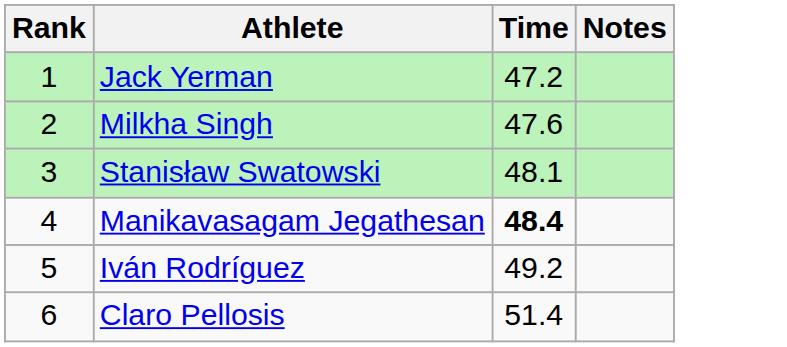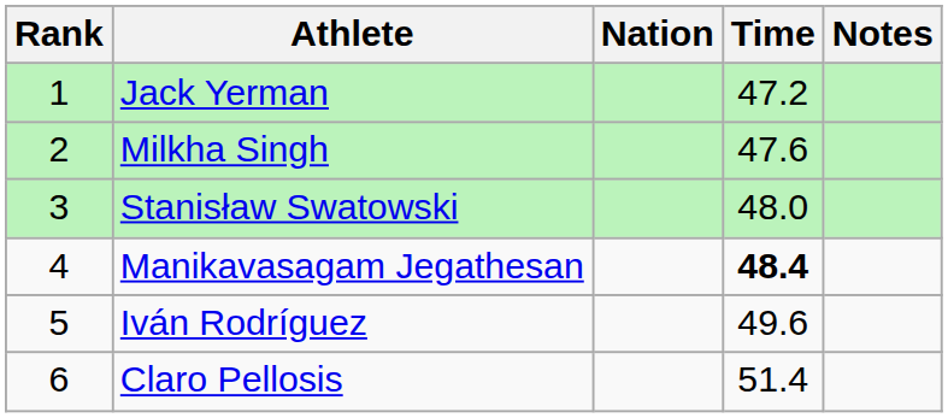 <table class="wikitable sortable" style="text-align:center">
 <tr>
 <th>Rank</th>
 <th>Athlete</th>
+<th>Nation</th>
 <th>Time</th>
 <th>Notes</th>
 </tr>
 <tr bgcolor=bbf3bb>
 <td>1</td>
 <td align=left><a href='#'>Jack Yerman</a></td>
+<td align=left></td>
 <td>47.2</td>
 <td></td>
 </tr>
 <tr align=center bgcolor=bbf3bb>
 <td>2</td>
 <td align=left><a href='#'>Milkha Singh</a></td>
+<td align=left></td>
 <td>47.6</td>
 <td></td>
 </tr>
 <tr align=center bgcolor=bbf3bb>
 <td>3</td>
 <td align=left><a href='#'>Stanisław Swatowski</a></td>
-<td>48.1</td>
+<td align=left></td>
+<td>48.0</td>
 <td></td>
 </tr>
 <tr align=center>
 <td>4</td>
 <td align=left><a href='#'>Manikavasagam Jegathesan</a></td>
+<td align=left></td>
 <td><strong>48.4</strong></td>
 <td></td>
 </tr>
 <tr align=center>
 <td>5</td>
 <td align=left><a href='#'>Iván Rodríguez</a></td>
-<td>49.2</td>
+<td align=left></td>
+<td>49.6</td>
 <td></td>
 </tr>
 <tr align=center>
 <td>6</td>
 <td align=left><a href='#'>Claro Pellosis</a></td>
+<td align=left></td>
 <td>51.4</td>
 <td></td>
 </tr>
 </table>
